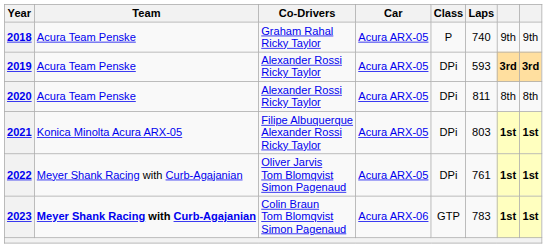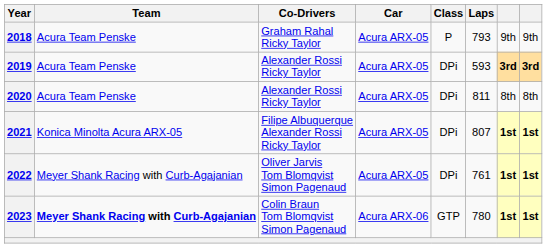 <table class="wikitable" style="text-align:center; font-size:90%">
 <tr>
 <th>Year</th>
 <th>Team</th>
 <th>Co-Drivers</th>
 <th>Car</th>
 <th>Class</th>
 <th>Laps</th>
 <th></th>
 <th></th>
 </tr>
 <tr>
 <th><a href='#'>2018</a></th>
 <td align="left" nowrap> <a href='#'>Acura Team Penske</a></td>
 <td align="left" nowrap> <a href='#'>Graham Rahal</a><br> <a href='#'>Ricky Taylor</a></td>
 <td align="left" nowrap><a href='#'>Acura ARX-05</a></td>
 <td>P</td>
-<td>740</td>
+<td>793</td>
 <td>9th</td>
 <td>9th</td>
 </tr>
 <tr>
 <th><a href='#'>2019</a></th>
 <td align="left" nowrap> <a href='#'>Acura Team Penske</a></td>
 <td align="left" nowrap> <a href='#'>Alexander Rossi</a><br> <a href='#'>Ricky Taylor</a></td>
 <td align="left" nowrap><a href='#'>Acura ARX-05</a></td>
 <td>DPi</td>
 <td>593</td>
 <td style="background:#FFDF9F;"><strong>3rd</strong></td>
 <td style="background:#FFDF9F;"><strong>3rd</strong></td>
 </tr>
 <tr>
 <th><a href='#'>2020</a></th>
 <td align="left" nowrap> <a href='#'>Acura Team Penske</a></td>
 <td align="left" nowrap> <a href='#'>Alexander Rossi</a><br> <a href='#'>Ricky Taylor</a></td>
 <td align="left" nowrap><a href='#'>Acura ARX-05</a></td>
 <td>DPi</td>
 <td>811</td>
 <td>8th</td>
 <td>8th</td>
 </tr>
 <tr>
 <th><a href='#'>2021</a></th>
 <td align="left" nowrap> <a href='#'>Konica Minolta Acura ARX-05</a></td>
 <td align="left" nowrap> <a href='#'>Filipe Albuquerque</a><br> <a href='#'>Alexander Rossi</a><br> <a href='#'>Ricky Taylor</a></td>
 <td align="left" nowrap><a href='#'>Acura ARX-05</a></td>
 <td>DPi</td>
-<td>803</td>
+<td>807</td>
 <td style="background:#FFFFBF;"><strong>1st</strong></td>
 <td style="background:#FFFFBF;"><strong>1st</strong></td>
 </tr>
 <tr>
 <th><a href='#'>2022</a></th>
 <td align="left" nowrap> <a href='#'>Meyer Shank Racing</a> with <a href='#'>Curb-Agajanian</a></td>
 <td align="left" nowrap> <a href='#'>Oliver Jarvis</a><br> <a href='#'>Tom Blomqvist</a><br> <a href='#'>Simon Pagenaud</a></td>
 <td align="left" nowrap><a href='#'>Acura ARX-05</a></td>
 <td>DPi</td>
 <td>761</td>
 <td style="background:#FFFFBF;"><strong>1st</strong></td>
 <td style="background:#FFFFBF;"><strong>1st</strong></td>
 </tr>
 <tr>
 <th><a href='#'>2023</a></th>
 <td align="left" nowrap><strong> <a href='#'>Meyer Shank Racing</a> with <a href='#'>Curb-Agajanian</a></strong></td>
 <td align="left" nowrap> <a href='#'>Colin Braun</a><br> <a href='#'>Tom Blomqvist</a><br> <a href='#'>Simon Pagenaud</a></td>
 <td align="left" nowrap><a href='#'>Acura ARX-06</a></td>
 <td>GTP</td>
-<td>783</td>
+<td>780</td>
 <td style="background:#FFFFBF;"><strong>1st</strong></td>
 <td style="background:#FFFFBF;"><strong>1st</strong></td>
 </tr>
 <tr>
 <th colspan="8"></th>
 </tr>
 </table>
